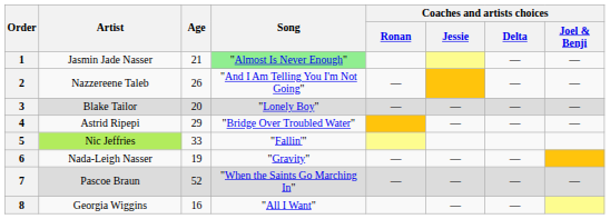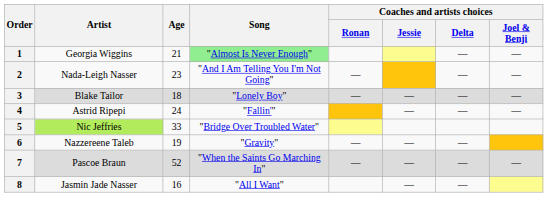 <table class="wikitable" style="text-align:center; width:100%;">
 <tr>
 <th scope="col" rowspan="2" style="width:05%;">Order</th>
 <th scope="col" rowspan="2" style="width:24%;">Artist</th>
 <th scope="col" rowspan="2" style="width:05%;">Age</th>
 <th scope="col" rowspan="2" style="width:26%;">Song</th>
 <th colspan="4" style="width:40%;">Coaches and artists choices</th>
 </tr>
 <tr>
 <th style="width:10%;"><a href='#'>Ronan</a></th>
 <th style="width:10%;"><a href='#'>Jessie</a></th>
 <th style="width:10%;"><a href='#'>Delta</a></th>
 <th style="width:10%;"><a href='#'>Joel & Benji</a></th>
 </tr>
 <tr>
 <th>1</th>
-<td>Jasmin Jade Nasser</td>
+<td>Georgia Wiggins</td>
 <td>21</td>
 <td style="background: lightgreen;">"<a href='#'>Almost Is Never Enough</a>"</td>
 <td> <strong></strong> </td>
 <td style="background-color:#FDFC8F;"> <strong></strong> </td>
 <td>—</td>
 <td>—</td>
 </tr>
 <tr>
 <th>2</th>
-<td>Nazzereene Taleb</td>
-<td>26</td>
+<td>Nada-Leigh Nasser</td>
+<td>23</td>
 <td>"<a href='#'>And I Am Telling You I'm Not Going</a>"</td>
 <td>—</td>
 <td style="background:#FFC40C"> <strong></strong> </td>
 <td>—</td>
 <td>—</td>
 </tr>
 <tr>
 <th>3</th>
 <td style="background-color:#DCDCDC;">Blake Tailor</td>
-<td style="background-color:#DCDCDC;">20</td>
+<td style="background-color:#DCDCDC;">18</td>
 <td style="background-color:#DCDCDC;">"<a href='#'>Lonely Boy</a>"</td>
 <td style="background-color:#DCDCDC;">—</td>
 <td style="background-color:#DCDCDC;">—</td>
 <td style="background-color:#DCDCDC;">—</td>
 <td style="background-color:#DCDCDC;">—</td>
 </tr>
 <tr>
 <th>4</th>
 <td>Astrid Ripepi</td>
-<td>29</td>
-<td>"<a href='#'>Bridge Over Troubled Water</a>"</td>
+<td>24</td>
+<td>"<a href='#'>Fallin'</a>"</td>
 <td style="background:#FFC40C"> <strong></strong> </td>
 <td>—</td>
 <td>—</td>
 <td>—</td>
 </tr>
 <tr>
 <th>5</th>
 <td style="background-color:#B2EC5D;">Nic Jeffries</td>
 <td>33</td>
-<td>"<a href='#'>Fallin'</a>"</td>
+<td>"<a href='#'>Bridge Over Troubled Water</a>"</td>
 <td style="background-color:#FDFC8F;"> <strong></strong> </td>
 <td> <strong></strong> </td>
 <td> <strong></strong> </td>
 <td> <strong></strong> </td>
 </tr>
 <tr>
 <th>6</th>
-<td>Nada-Leigh Nasser</td>
+<td>Nazzereene Taleb</td>
 <td>19</td>
 <td>"<a href='#'>Gravity</a>"</td>
 <td>—</td>
 <td>—</td>
 <td>—</td>
 <td style="background:#FFC40C"> <strong></strong> </td>
 </tr>
 <tr>
 <th>7</th>
 <td style="background-color:#DCDCDC;">Pascoe Braun</td>
 <td style="background-color:#DCDCDC;">52</td>
 <td style="background-color:#DCDCDC;">"<a href='#'>When the Saints Go Marching In</a>"</td>
 <td style="background-color:#DCDCDC;">—</td>
 <td style="background-color:#DCDCDC;">—</td>
 <td style="background-color:#DCDCDC;">—</td>
 <td style="background-color:#DCDCDC;">—</td>
 </tr>
 <tr>
 <th>8</th>
-<td>Georgia Wiggins</td>
+<td>Jasmin Jade Nasser</td>
 <td>16</td>
 <td>"<a href='#'>All I Want</a>"</td>
 <td> <strong></strong> </td>
 <td>—</td>
 <td>—</td>
 <td style="background-color:#FDFC8F;"> <strong></strong> </td>
 </tr>
 </table>
